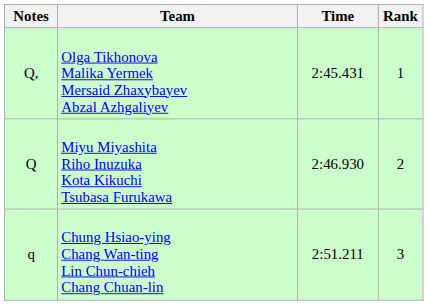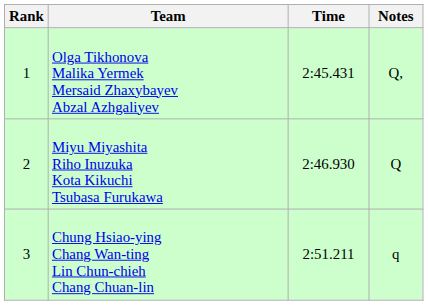 <table class=wikitable style="text-align:center">
 <tr>
-<th width=50>Notes</th>
+<th width=40>Rank</th>
 <th width=250>Team</th>
 <th width=80>Time</th>
-<th width=40>Rank</th>
+<th width=50>Notes</th>
 </tr>
 <tr bgcolor=ccffcc>
-<td>Q, </td>
+<td>1</td>
 <td align=left><br><a href='#'>Olga Tikhonova</a><br><a href='#'>Malika Yermek</a><br><a href='#'>Mersaid Zhaxybayev</a><br><a href='#'>Abzal Azhgaliyev</a></td>
 <td>2:45.431</td>
-<td>1</td>
+<td>Q, </td>
 </tr>
 <tr bgcolor=ccffcc>
-<td>Q</td>
+<td>2</td>
 <td align=left><br><a href='#'>Miyu Miyashita</a><br><a href='#'>Riho Inuzuka</a><br><a href='#'>Kota Kikuchi</a><br><a href='#'>Tsubasa Furukawa</a></td>
 <td>2:46.930</td>
-<td>2</td>
+<td>Q</td>
 </tr>
 <tr bgcolor=ccffcc>
-<td>q</td>
+<td>3</td>
 <td align=left><br><a href='#'>Chung Hsiao-ying</a><br><a href='#'>Chang Wan-ting</a><br><a href='#'>Lin Chun-chieh</a><br><a href='#'>Chang Chuan-lin</a></td>
 <td>2:51.211</td>
-<td>3</td>
+<td>q</td>
 </tr>
 </table>
